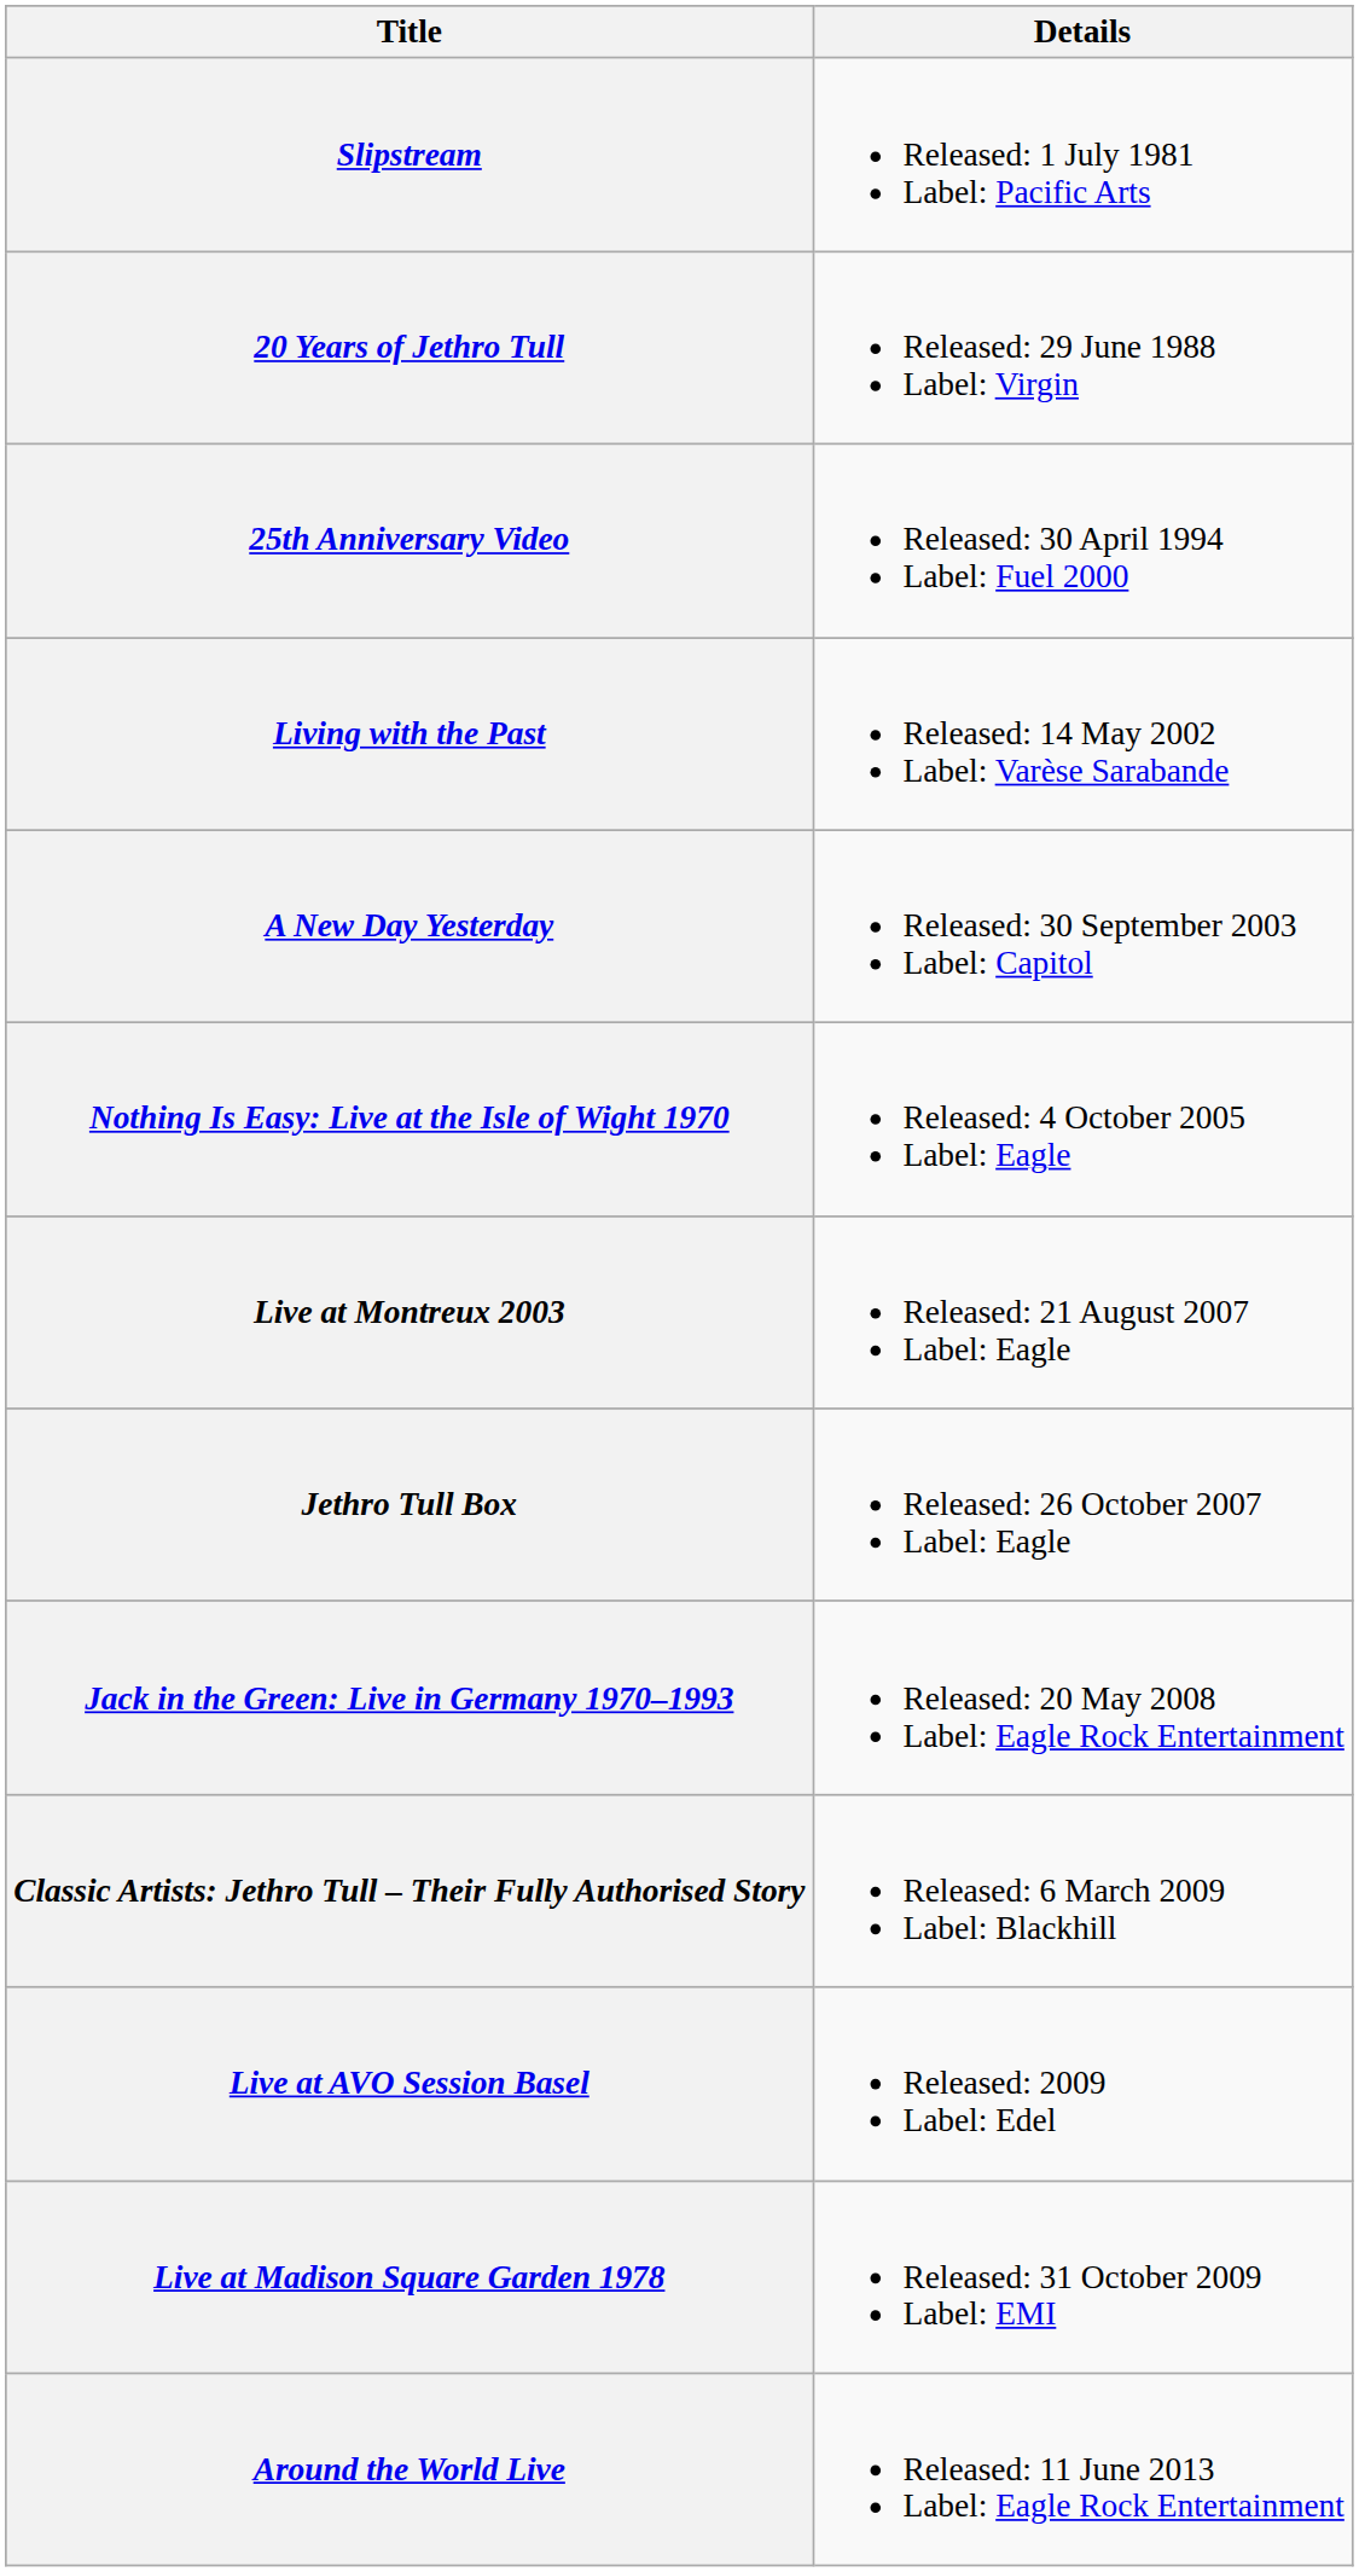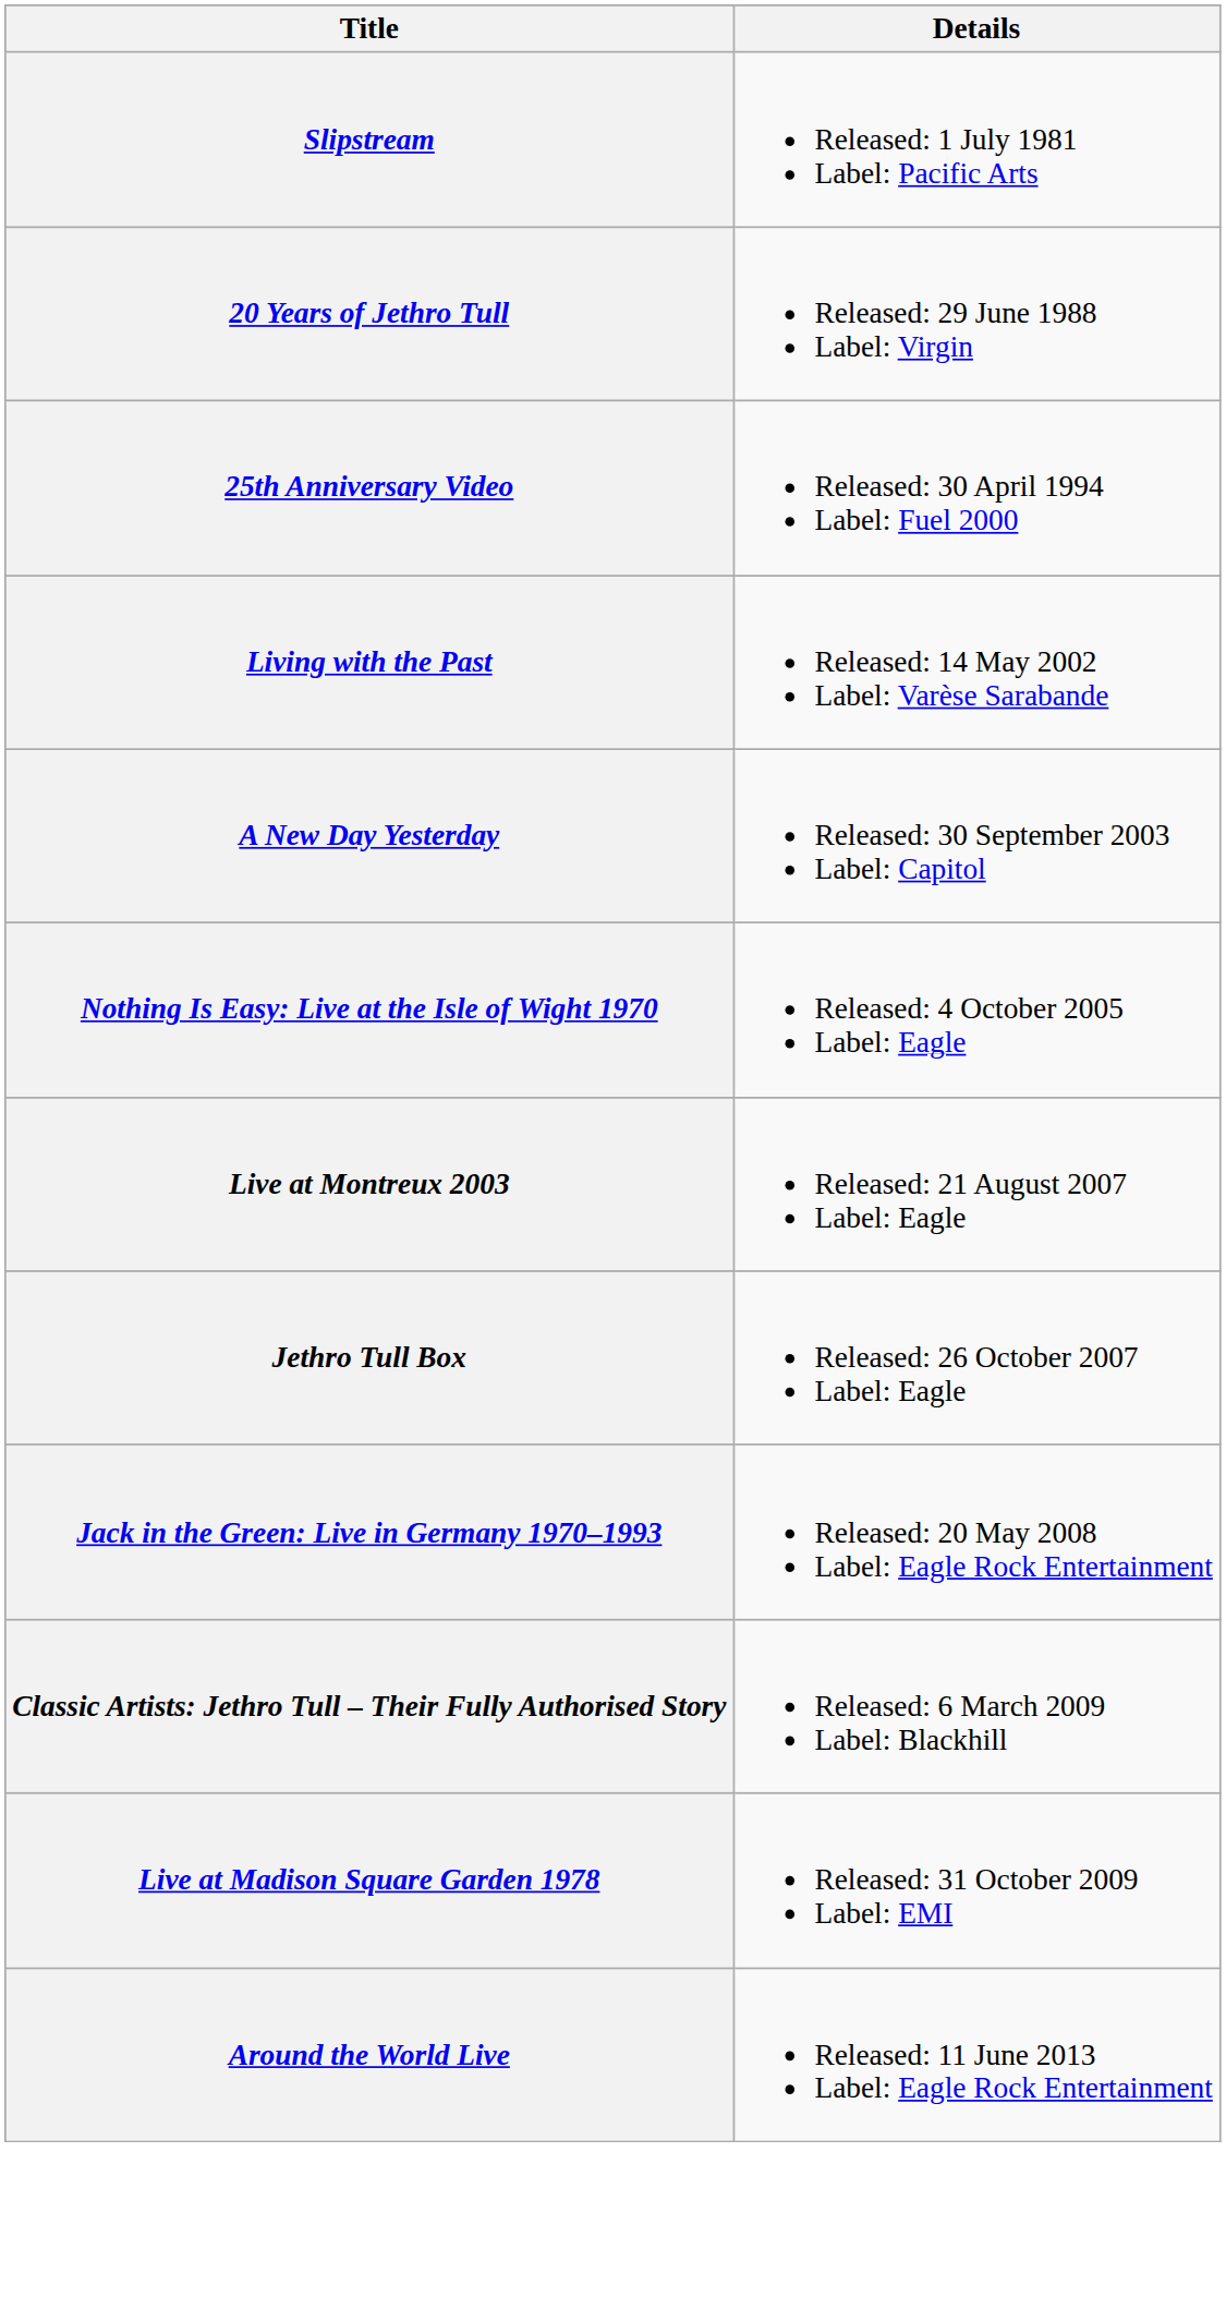 <table class="wikitable plainrowheaders">
 <tr>
 <th scope="col">Title</th>
 <th scope="col">Details</th>
 </tr>
 <tr>
 <th scope="row"><em><a href='#'>Slipstream</a></em></th>
 <td><br><ul><li>Released: 1 July 1981</li><li>Label: <a href='#'>Pacific Arts</a></li></ul></td>
 </tr>
 <tr>
 <th scope="row"><em><a href='#'>20 Years of Jethro Tull</a></em></th>
 <td><br><ul><li>Released: 29 June 1988</li><li>Label: <a href='#'>Virgin</a></li></ul></td>
 </tr>
 <tr>
 <th scope="row"><em><a href='#'>25th Anniversary Video</a></em></th>
 <td><br><ul><li>Released: 30 April 1994</li><li>Label: <a href='#'>Fuel 2000</a></li></ul></td>
 </tr>
 <tr>
 <th scope="row"><em><a href='#'>Living with the Past</a></em></th>
 <td><br><ul><li>Released: 14 May 2002</li><li>Label: <a href='#'>Varèse Sarabande</a></li></ul></td>
 </tr>
 <tr>
 <th scope="row"><em><a href='#'>A New Day Yesterday</a></em></th>
 <td><br><ul><li>Released: 30 September 2003</li><li>Label: <a href='#'>Capitol</a></li></ul></td>
 </tr>
 <tr>
 <th scope="row"><em><a href='#'>Nothing Is Easy: Live at the Isle of Wight 1970</a></em></th>
 <td><br><ul><li>Released: 4 October 2005</li><li>Label: <a href='#'>Eagle</a></li></ul></td>
 </tr>
 <tr>
 <th scope="row"><em>Live at Montreux 2003</em></th>
 <td><br><ul><li>Released: 21 August 2007</li><li>Label: Eagle</li></ul></td>
 </tr>
 <tr>
 <th scope="row"><em>Jethro Tull Box</em></th>
 <td><br><ul><li>Released: 26 October 2007</li><li>Label: Eagle</li></ul></td>
 </tr>
 <tr>
 <th scope="row"><em><a href='#'>Jack in the Green: Live in Germany 1970–1993</a></em></th>
 <td><br><ul><li>Released: 20 May 2008</li><li>Label: <a href='#'>Eagle Rock Entertainment</a></li></ul></td>
 </tr>
 <tr>
 <th scope="row"><em>Classic Artists: Jethro Tull – Their Fully Authorised Story</em></th>
 <td><br><ul><li>Released: 6 March 2009</li><li>Label: Blackhill</li></ul></td>
 </tr>
 <tr>
-<th scope="row"><em><a href='#'>Live at AVO Session Basel</a></em></th>
-<td><br><ul><li>Released: 2009</li><li>Label: Edel</li></ul></td>
-</tr>
-<tr>
 <th scope="row"><em><a href='#'>Live at Madison Square Garden 1978</a></em></th>
 <td><br><ul><li>Released: 31 October 2009</li><li>Label: <a href='#'>EMI</a></li></ul></td>
 </tr>
 <tr>
 <th scope="row"><em><a href='#'>Around the World Live</a></em></th>
 <td><br><ul><li>Released: 11 June 2013</li><li>Label: <a href='#'>Eagle Rock Entertainment</a></li></ul></td>
 </tr>
 </table>
